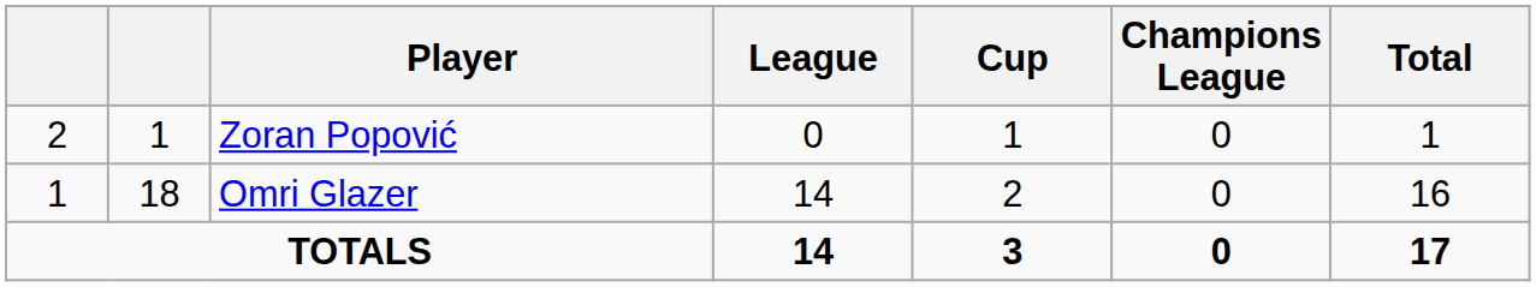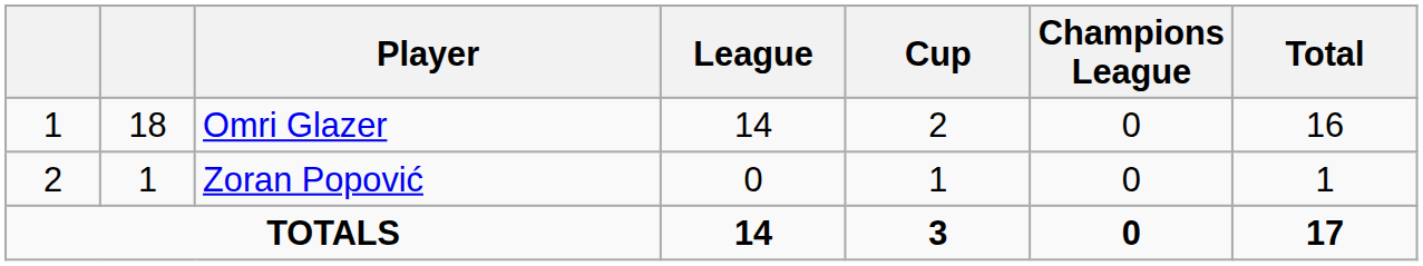 <table class="wikitable" style="font-size: 95%; text-align: center;">
 <tr>
 <th width=35></th>
 <th width=35></th>
 <th width=200>Player</th>
 <th width=75>League</th>
 <th width=75>Cup</th>
 <th width=75>Champions League</th>
 <th width=75>Total</th>
 </tr>
 <tr>
+<td>1</td>
+<td>18</td>
+<td align=left> <a href='#'>Omri Glazer</a></td>
+<td>14</td>
+<td>2</td>
+<td>0</td>
+<td>16</td>
+</tr>
+<tr>
 <td>2</td>
 <td>1</td>
 <td align=left> <a href='#'>Zoran Popović</a></td>
 <td>0</td>
 <td>1</td>
 <td>0</td>
 <td>1</td>
 </tr>
 <tr>
-<td>1</td>
-<td>18</td>
-<td align=left> <a href='#'>Omri Glazer</a></td>
-<td>14</td>
-<td>2</td>
-<td>0</td>
-<td>16</td>
-</tr>
-<tr>
 <td colspan=3><strong>TOTALS</strong></td>
 <td><strong>14</strong></td>
 <td><strong>3</strong></td>
 <td><strong>0</strong></td>
 <td><strong>17</strong></td>
 </tr>
 </table>
